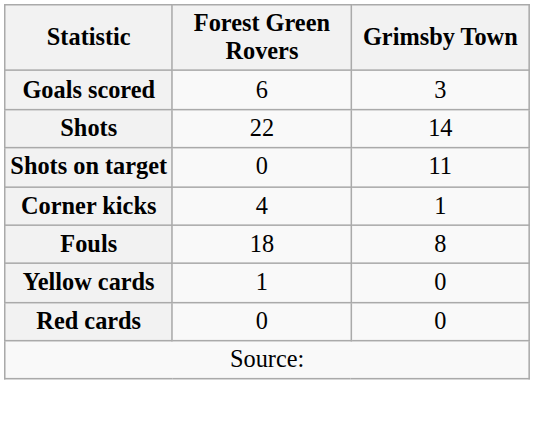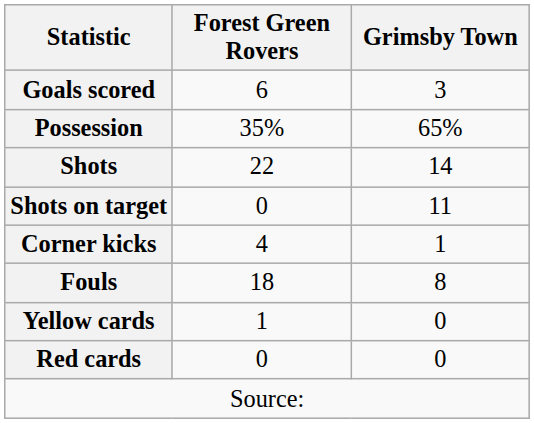 <table class="wikitable plainrowheaders" style="text-align:center">
 <tr>
 <th scope="col">Statistic</th>
 <th scope="col" style="width:110px">Forest Green Rovers</th>
 <th scope="col" style="width:110px">Grimsby Town</th>
 </tr>
 <tr>
 <th scope=row>Goals scored</th>
 <td>6</td>
 <td>3</td>
+</tr>
+<tr>
+<th scope=row>Possession</th>
+<td>35%</td>
+<td>65%</td>
 </tr>
 <tr>
 <th scope=row>Shots</th>
 <td>22</td>
 <td>14</td>
 </tr>
 <tr>
 <th scope=row>Shots on target</th>
 <td>0</td>
 <td>11</td>
 </tr>
 <tr>
 <th scope=row>Corner kicks</th>
 <td>4</td>
 <td>1</td>
 </tr>
 <tr>
 <th scope=row>Fouls</th>
 <td>18</td>
 <td>8</td>
 </tr>
 <tr>
 <th scope=row>Yellow cards</th>
 <td>1</td>
 <td>0</td>
 </tr>
 <tr>
 <th scope=row>Red cards</th>
 <td>0</td>
 <td>0</td>
 </tr>
 <tr>
 <td colspan="3">Source:</td>
 </tr>
 </table>
